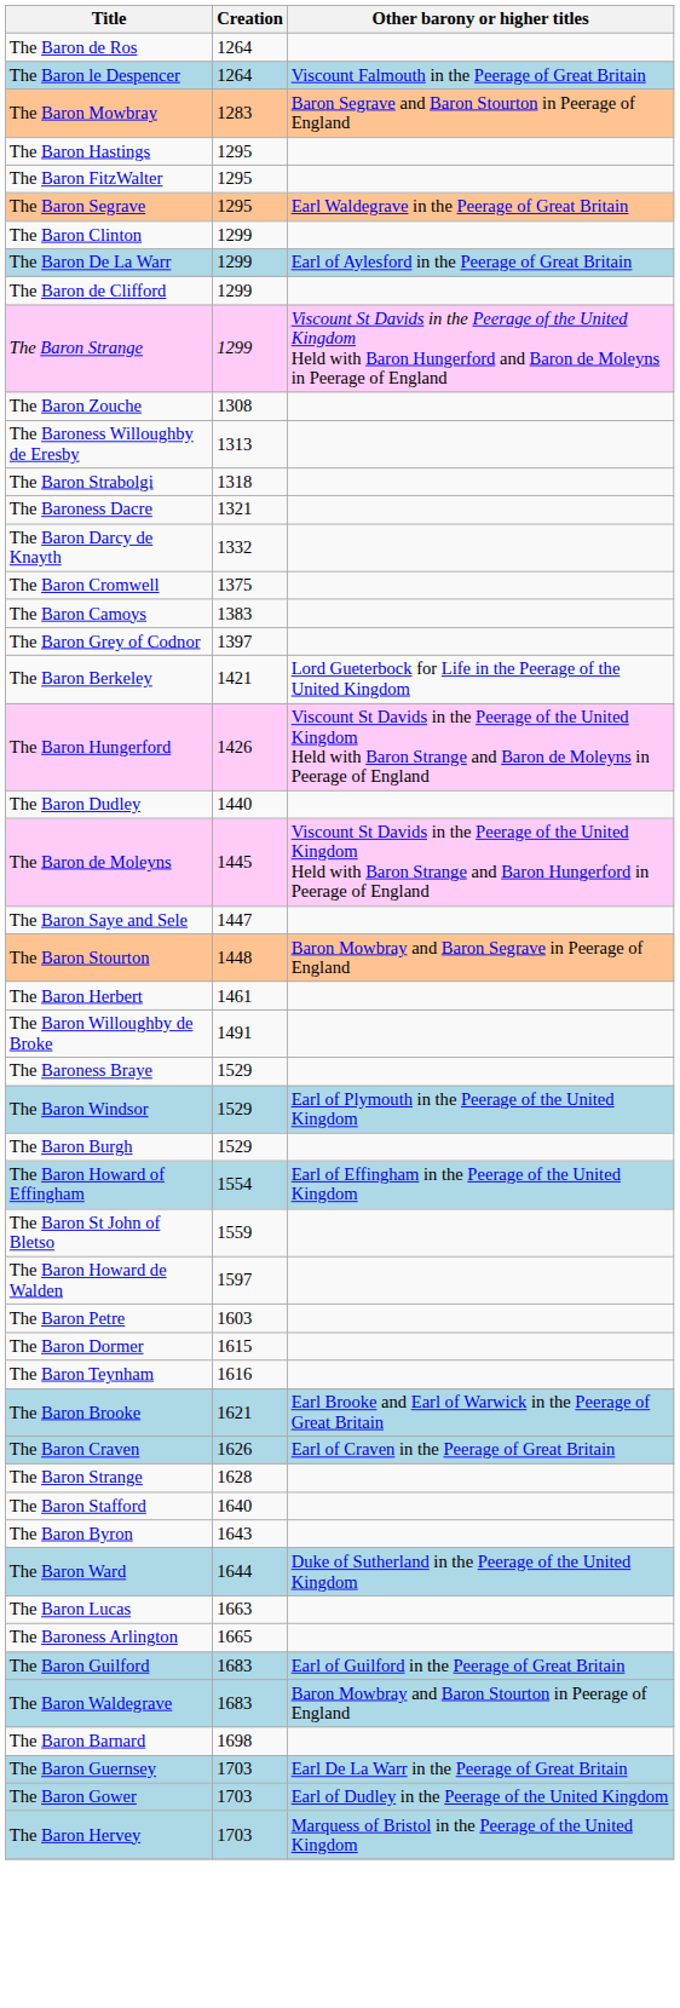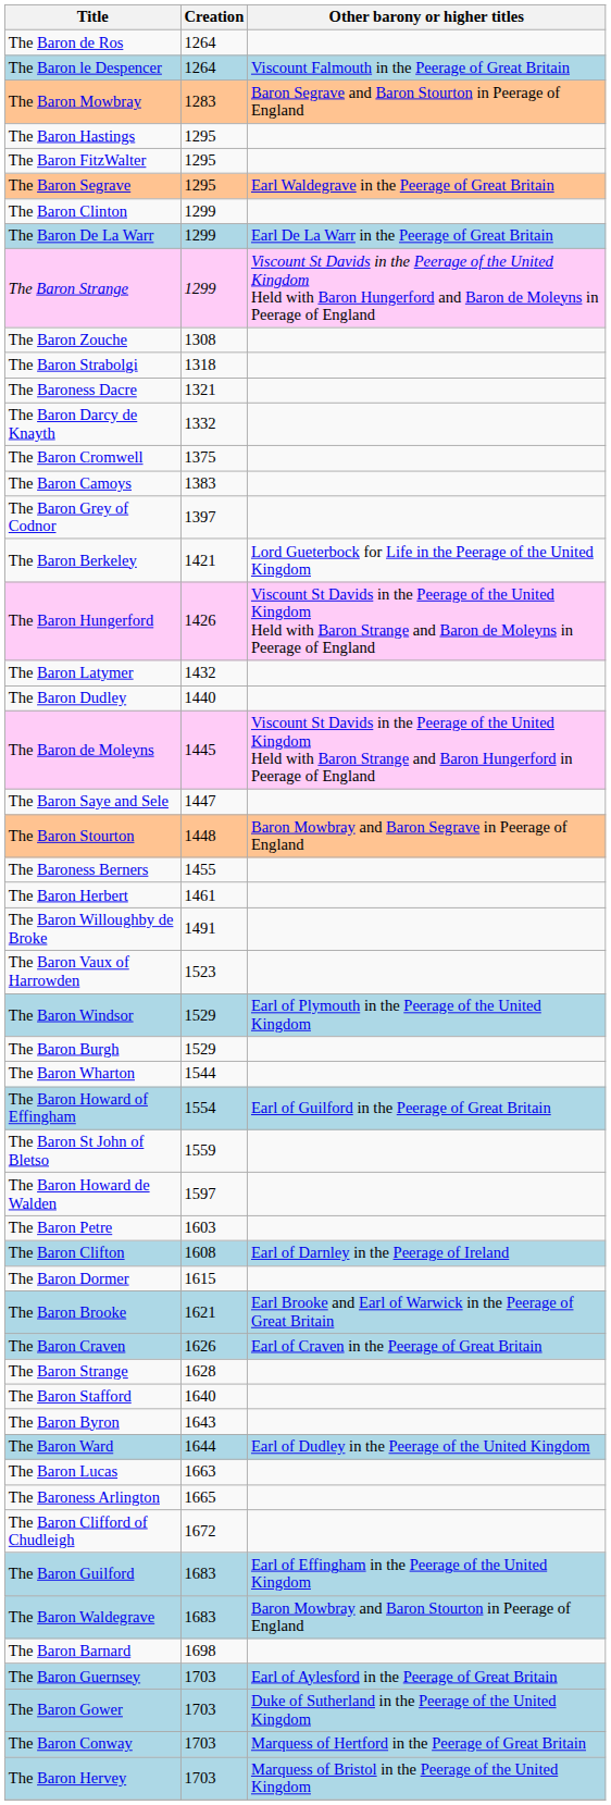 <table class="wikitable">
 <tr>
 <th>Title</th>
 <th>Creation</th>
 <th>Other barony or higher titles</th>
 </tr>
 <tr>
 <td>The <a href='#'>Baron de Ros</a></td>
 <td>1264</td>
 <td></td>
 </tr>
 <tr style="background:#ADD8E6;">
 <td>The <a href='#'>Baron le Despencer</a></td>
 <td>1264</td>
 <td><a href='#'>Viscount Falmouth</a> in the <a href='#'>Peerage of Great Britain</a></td>
 </tr>
 <tr style="background:#ffc391;">
 <td>The <a href='#'>Baron Mowbray</a></td>
 <td>1283</td>
 <td><a href='#'>Baron Segrave</a> and <a href='#'>Baron Stourton</a> in Peerage of England</td>
 </tr>
 <tr>
 <td>The <a href='#'>Baron Hastings</a></td>
 <td>1295</td>
 <td></td>
 </tr>
 <tr>
 <td>The <a href='#'>Baron FitzWalter</a></td>
 <td>1295</td>
 <td></td>
 </tr>
 <tr style="background:#ffc391;">
 <td>The <a href='#'>Baron Segrave</a></td>
 <td>1295</td>
 <td><a href='#'>Earl Waldegrave</a> in the <a href='#'>Peerage of Great Britain</a></td>
 </tr>
 <tr>
 <td>The <a href='#'>Baron Clinton</a></td>
 <td>1299</td>
 <td></td>
 </tr>
 <tr style="background:#ADD8E6;">
 <td>The <a href='#'>Baron De La Warr</a></td>
 <td>1299</td>
-<td><a href='#'>Earl of Aylesford</a> in the <a href='#'>Peerage of Great Britain</a></td>
-</tr>
-<tr>
-<td>The <a href='#'>Baron de Clifford</a></td>
-<td>1299</td>
-<td></td>
+<td><a href='#'>Earl De La Warr</a> in the <a href='#'>Peerage of Great Britain</a></td>
 </tr>
 <tr style="background:#ffccf7;">
 <td><em>The <a href='#'>Baron Strange</a></em></td>
 <td><em>1299</em></td>
 <td><em><a href='#'>Viscount St Davids</a> in the <a href='#'>Peerage of the United Kingdom</a><br></em>Held with <a href='#'>Baron Hungerford</a> and <a href='#'>Baron de Moleyns</a> in Peerage of England</td>
 </tr>
 <tr>
 <td>The <a href='#'>Baron Zouche</a></td>
 <td>1308</td>
-<td></td>
-</tr>
-<tr>
-<td>The <a href='#'>Baroness Willoughby de Eresby</a></td>
-<td>1313</td>
 <td></td>
 </tr>
 <tr>
 <td>The <a href='#'>Baron Strabolgi</a></td>
 <td>1318</td>
 <td></td>
 </tr>
 <tr>
 <td>The <a href='#'>Baroness Dacre</a></td>
 <td>1321</td>
 <td></td>
 </tr>
 <tr>
 <td>The <a href='#'>Baron Darcy de Knayth</a></td>
 <td>1332</td>
 <td></td>
 </tr>
 <tr>
 <td>The <a href='#'>Baron Cromwell</a></td>
 <td>1375</td>
 <td></td>
 </tr>
 <tr>
 <td>The <a href='#'>Baron Camoys</a></td>
 <td>1383</td>
 <td></td>
 </tr>
 <tr>
 <td>The <a href='#'>Baron Grey of Codnor</a></td>
 <td>1397</td>
 <td></td>
 </tr>
 <tr>
 <td>The <a href='#'>Baron Berkeley</a></td>
 <td>1421</td>
 <td><a href='#'>Lord Gueterbock</a> for <a href='#'>Life in the Peerage of the United Kingdom</a></td>
 </tr>
 <tr style="background:#ffccf7;">
 <td>The <a href='#'>Baron Hungerford</a></td>
 <td>1426</td>
 <td><a href='#'>Viscount St Davids</a> in the <a href='#'>Peerage of the United Kingdom</a><br>Held with <a href='#'>Baron Strange</a> and <a href='#'>Baron de Moleyns</a> in Peerage of England</td>
 </tr>
 <tr>
+<td>The <a href='#'>Baron Latymer</a></td>
+<td>1432</td>
+<td></td>
+</tr>
+<tr>
 <td>The <a href='#'>Baron Dudley</a></td>
 <td>1440</td>
 <td></td>
 </tr>
 <tr style="background:#ffccf7;">
 <td>The <a href='#'>Baron de Moleyns</a></td>
 <td>1445</td>
 <td><a href='#'>Viscount St Davids</a> in the <a href='#'>Peerage of the United Kingdom</a><br>Held with <a href='#'>Baron Strange</a> and <a href='#'>Baron Hungerford</a> in Peerage of England</td>
 </tr>
 <tr>
 <td>The <a href='#'>Baron Saye and Sele</a></td>
 <td>1447</td>
 <td></td>
 </tr>
 <tr style="background:#ffc391;">
 <td>The <a href='#'>Baron Stourton</a></td>
 <td>1448</td>
 <td><a href='#'>Baron Mowbray</a> and <a href='#'>Baron Segrave</a> in Peerage of England</td>
 </tr>
 <tr>
+<td>The <a href='#'>Baroness Berners</a></td>
+<td>1455</td>
+<td></td>
+</tr>
+<tr>
 <td>The <a href='#'>Baron Herbert</a></td>
 <td>1461</td>
 <td></td>
 </tr>
 <tr>
 <td>The <a href='#'>Baron Willoughby de Broke</a></td>
 <td>1491</td>
 <td></td>
 </tr>
 <tr>
-<td>The <a href='#'>Baroness Braye</a></td>
-<td>1529</td>
+<td>The <a href='#'>Baron Vaux of Harrowden</a></td>
+<td>1523</td>
 <td></td>
 </tr>
 <tr style="background:#ADD8E6;">
 <td>The <a href='#'>Baron Windsor</a></td>
 <td>1529</td>
 <td><a href='#'>Earl of Plymouth</a> in the <a href='#'>Peerage of the United Kingdom</a></td>
 </tr>
 <tr>
 <td>The <a href='#'>Baron Burgh</a></td>
 <td>1529</td>
 <td></td>
 </tr>
+<tr>
+<td>The <a href='#'>Baron Wharton</a></td>
+<td>1544</td>
+<td></td>
+</tr>
 <tr style="background:#ADD8E6;">
 <td>The <a href='#'>Baron Howard of Effingham</a></td>
 <td>1554</td>
-<td><a href='#'>Earl of Effingham</a> in the <a href='#'>Peerage of the United Kingdom</a></td>
+<td><a href='#'>Earl of Guilford</a> in the <a href='#'>Peerage of Great Britain</a></td>
 </tr>
 <tr>
 <td>The <a href='#'>Baron St John of Bletso</a></td>
 <td>1559</td>
 <td></td>
 </tr>
 <tr>
 <td>The <a href='#'>Baron Howard de Walden</a></td>
 <td>1597</td>
 <td></td>
 </tr>
 <tr>
 <td>The <a href='#'>Baron Petre</a></td>
 <td>1603</td>
 <td></td>
 </tr>
+<tr style="background:#ADD8E6;">
+<td>The <a href='#'>Baron Clifton</a></td>
+<td>1608</td>
+<td><a href='#'>Earl of Darnley</a> in the <a href='#'>Peerage of Ireland</a></td>
+</tr>
 <tr>
 <td>The <a href='#'>Baron Dormer</a></td>
 <td>1615</td>
-<td></td>
-</tr>
-<tr>
-<td>The <a href='#'>Baron Teynham</a></td>
-<td>1616</td>
 <td></td>
 </tr>
 <tr style="background:#ADD8E6;">
 <td>The <a href='#'>Baron Brooke</a></td>
 <td>1621</td>
 <td><a href='#'>Earl Brooke</a> and <a href='#'>Earl of Warwick</a> in the <a href='#'>Peerage of Great Britain</a></td>
 </tr>
 <tr style="background:#ADD8E6;">
 <td>The <a href='#'>Baron Craven</a></td>
 <td>1626</td>
 <td><a href='#'>Earl of Craven</a> in the <a href='#'>Peerage of Great Britain</a></td>
 </tr>
 <tr>
 <td>The <a href='#'>Baron Strange</a></td>
 <td>1628</td>
 <td></td>
 </tr>
 <tr>
 <td>The <a href='#'>Baron Stafford</a></td>
 <td>1640</td>
 <td></td>
 </tr>
 <tr>
 <td>The <a href='#'>Baron Byron</a></td>
 <td>1643</td>
 <td></td>
 </tr>
 <tr style="background:#ADD8E6;">
 <td>The <a href='#'>Baron Ward</a></td>
 <td>1644</td>
-<td><a href='#'>Duke of Sutherland</a> in the <a href='#'>Peerage of the United Kingdom</a></td>
+<td><a href='#'>Earl of Dudley</a> in the <a href='#'>Peerage of the United Kingdom</a></td>
 </tr>
 <tr>
 <td>The <a href='#'>Baron Lucas</a></td>
 <td>1663</td>
 </tr>
 <tr>
 <td>The <a href='#'>Baroness Arlington</a></td>
 <td>1665</td>
 <td></td>
 </tr>
+<tr>
+<td>The <a href='#'>Baron Clifford of Chudleigh</a></td>
+<td>1672</td>
+<td></td>
+</tr>
 <tr style="background:#ADD8E6;">
 <td>The <a href='#'>Baron Guilford</a></td>
 <td>1683</td>
-<td><a href='#'>Earl of Guilford</a> in the <a href='#'>Peerage of Great Britain</a></td>
+<td><a href='#'>Earl of Effingham</a> in the <a href='#'>Peerage of the United Kingdom</a></td>
 </tr>
 <tr style="background:#ADD8E6;">
 <td>The <a href='#'>Baron Waldegrave</a></td>
 <td>1683</td>
 <td><a href='#'>Baron Mowbray</a> and <a href='#'>Baron Stourton</a> in Peerage of England</td>
 </tr>
 <tr>
 <td>The <a href='#'>Baron Barnard</a></td>
 <td>1698</td>
 <td></td>
 </tr>
 <tr style="background:#ADD8E6;">
 <td>The <a href='#'>Baron Guernsey</a></td>
 <td>1703</td>
-<td><a href='#'>Earl De La Warr</a> in the <a href='#'>Peerage of Great Britain</a></td>
+<td><a href='#'>Earl of Aylesford</a> in the <a href='#'>Peerage of Great Britain</a></td>
 </tr>
 <tr style="background:#ADD8E6;">
 <td>The <a href='#'>Baron Gower</a></td>
 <td>1703</td>
-<td><a href='#'>Earl of Dudley</a> in the <a href='#'>Peerage of the United Kingdom</a></td>
+<td><a href='#'>Duke of Sutherland</a> in the <a href='#'>Peerage of the United Kingdom</a></td>
+</tr>
+<tr style="background:#ADD8E6;">
+<td>The <a href='#'>Baron Conway</a></td>
+<td>1703</td>
+<td><a href='#'>Marquess of Hertford</a> in the <a href='#'>Peerage of Great Britain</a></td>
 </tr>
 <tr style="background:#ADD8E6;">
 <td>The <a href='#'>Baron Hervey</a></td>
 <td>1703</td>
 <td><a href='#'>Marquess of Bristol</a> in the <a href='#'>Peerage of the United Kingdom</a></td>
 </tr>
 <tr>
 </tr>
 </table>
